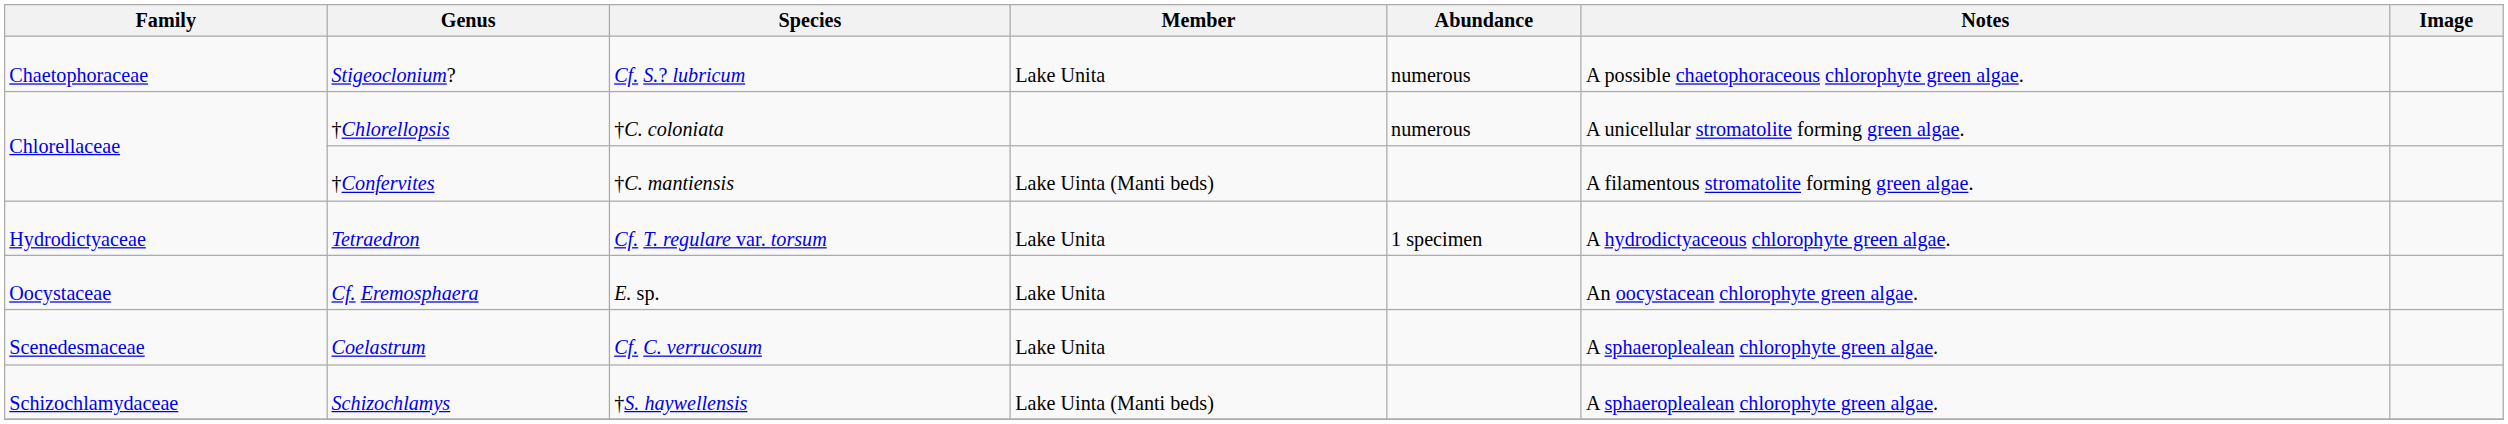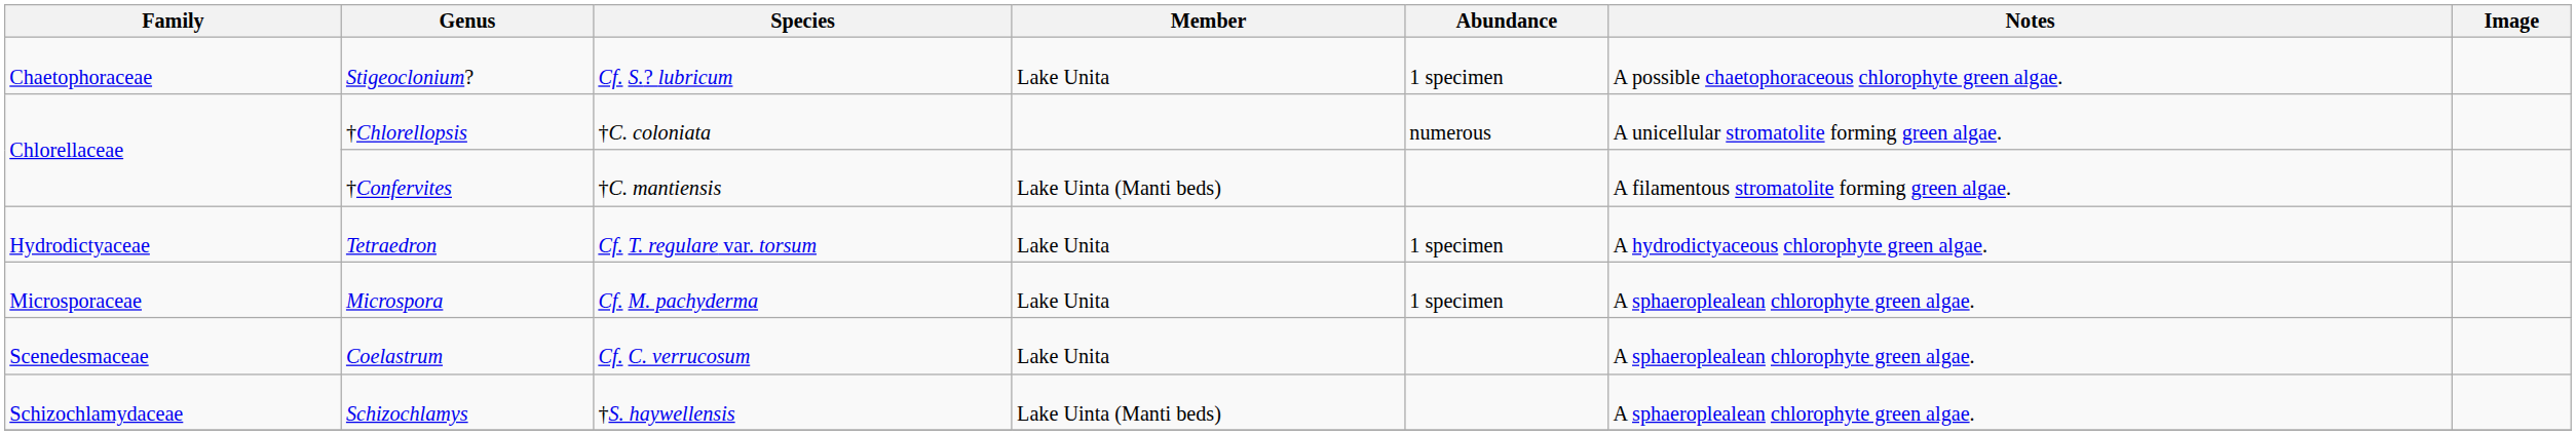 <table class="wikitable" style="margin:auto;width:100%;">
 <tr>
 <th>Family</th>
 <th>Genus</th>
 <th>Species</th>
 <th>Member</th>
 <th>Abundance</th>
 <th>Notes</th>
 <th>Image</th>
 </tr>
 <tr>
 <td><br><a href='#'>Chaetophoraceae</a></td>
 <td><br><em><a href='#'>Stigeoclonium</a></em>?</td>
 <td><br><em><a href='#'>Cf.</a></em> <a href='#'><em>S.</em>? <em>lubricum</em></a> </td>
 <td><br>Lake Unita</td>
-<td><br>numerous</td>
+<td><br>1 specimen</td>
 <td><br>A possible <a href='#'>chaetophoraceous</a> <a href='#'>chlorophyte green algae</a>.</td>
 <td><br></td>
 </tr>
 <tr>
 <td rowspan=2><a href='#'>Chlorellaceae</a></td>
 <td><br>†<em><a href='#'>Chlorellopsis</a></em></td>
 <td><br>†<em>C. coloniata</em> </td>
 <td></td>
 <td><br>numerous</td>
 <td><br>A unicellular <a href='#'>stromatolite</a> forming <a href='#'>green algae</a>.</td>
 <td><br></td>
 </tr>
 <tr>
 <td><br>†<em><a href='#'>Confervites</a></em></td>
 <td><br>†<em>C. mantiensis</em> </td>
 <td><br>Lake Uinta (Manti beds)</td>
 <td></td>
 <td><br>A filamentous <a href='#'>stromatolite</a> forming <a href='#'>green algae</a>.</td>
 <td><br></td>
 </tr>
 <tr>
 <td><br><a href='#'>Hydrodictyaceae</a></td>
 <td><br><em><a href='#'>Tetraedron</a></em></td>
 <td><br><em><a href='#'>Cf.</a></em> <a href='#'><em>T. regulare</em> var. <em>torsum</em></a> </td>
 <td><br>Lake Unita</td>
 <td><br>1 specimen</td>
 <td><br>A <a href='#'>hydrodictyaceous</a> <a href='#'>chlorophyte green algae</a>.</td>
 <td><br></td>
 </tr>
 <tr>
-<td><br><a href='#'>Oocystaceae</a></td>
-<td><br><em><a href='#'>Cf.</a></em> <em><a href='#'>Eremosphaera</a></em></td>
-<td><br><em>E.</em> sp.</td>
+<td><br><a href='#'>Microsporaceae</a></td>
+<td><br><em><a href='#'>Microspora</a></em></td>
+<td><br><em><a href='#'>Cf.</a></em> <em><a href='#'>M. pachyderma</a></em> </td>
 <td><br>Lake Unita</td>
-<td></td>
-<td><br>An <a href='#'>oocystacean</a> <a href='#'>chlorophyte green algae</a>.</td>
-<td></td>
+<td><br>1 specimen</td>
+<td><br>A <a href='#'>sphaeroplealean</a> <a href='#'>chlorophyte green algae</a>.</td>
+<td><br></td>
 </tr>
 <tr>
 <td><br><a href='#'>Scenedesmaceae</a></td>
 <td><br><em><a href='#'>Coelastrum</a></em></td>
 <td><br><em><a href='#'>Cf.</a></em> <em><a href='#'>C. verrucosum</a></em> </td>
 <td><br>Lake Unita</td>
 <td></td>
 <td><br>A <a href='#'>sphaeroplealean</a> <a href='#'>chlorophyte green algae</a>.</td>
 <td><br></td>
 </tr>
 <tr>
 <td><br><a href='#'>Schizochlamydaceae</a></td>
 <td><br><em><a href='#'>Schizochlamys</a></em></td>
 <td><br>†<em><a href='#'>S. haywellensis</a></em> </td>
 <td><br>Lake Uinta (Manti beds)</td>
 <td></td>
 <td><br>A <a href='#'>sphaeroplealean</a> <a href='#'>chlorophyte green algae</a>.</td>
 <td></td>
 </tr>
 <tr>
 </tr>
 </table>
